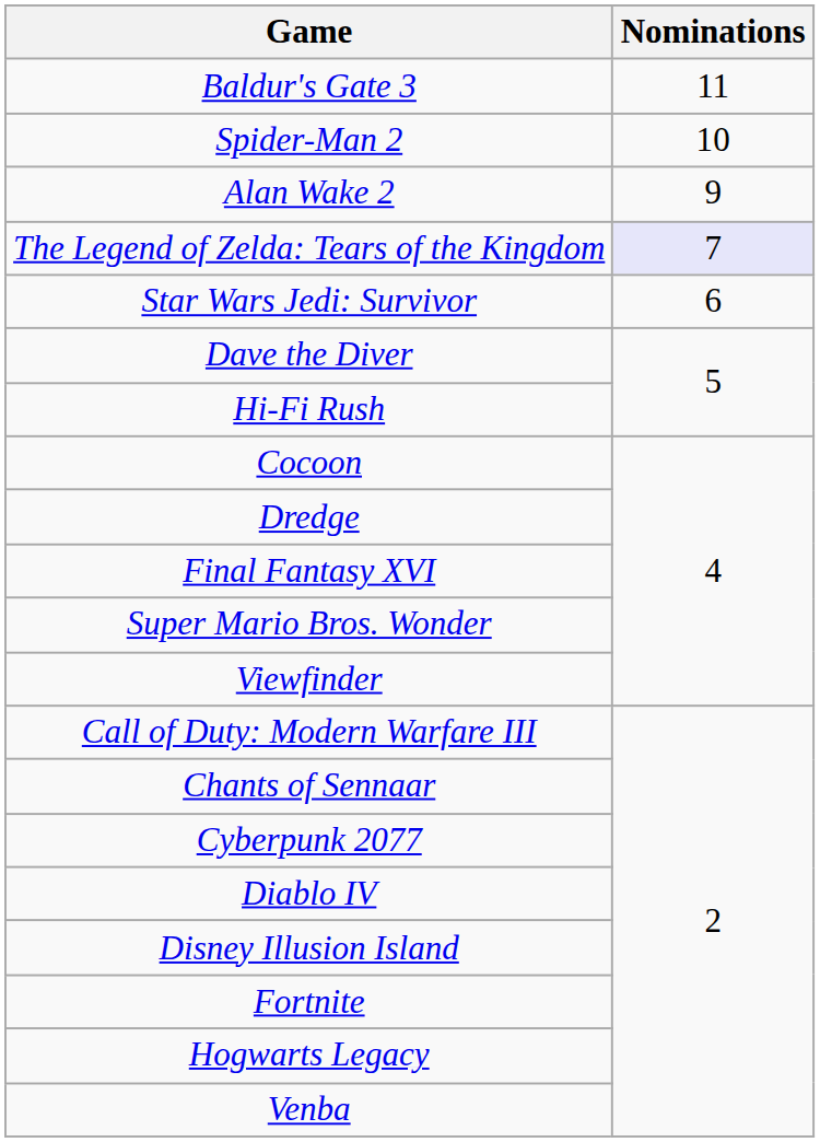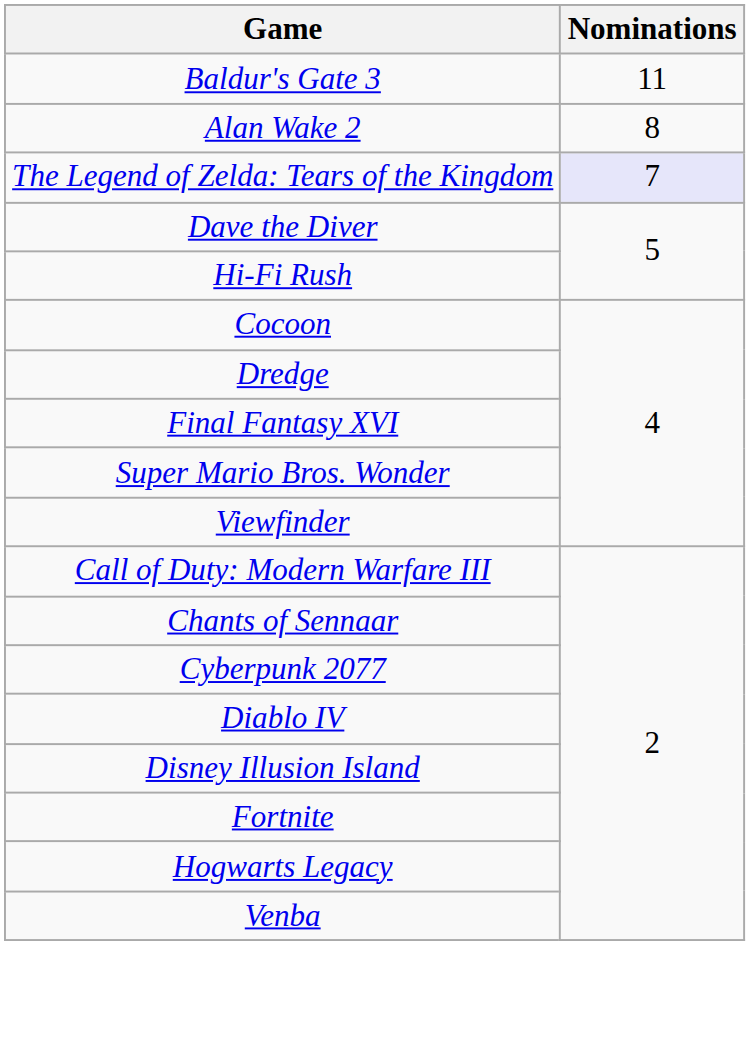 <table class="wikitable sortable plainrowheaders" style="text-align:center">
 <tr>
 <th scope="col" align="center">Game</th>
 <th scope="col" width="55">Nominations</th>
 </tr>
 <tr>
 <td><em><a href='#'>Baldur's Gate 3</a></em></td>
 <td>11</td>
 </tr>
 <tr>
-<td><em><a href='#'>Spider-Man 2</a></em></td>
-<td>10</td>
-</tr>
-<tr>
 <td><em><a href='#'>Alan Wake 2</a></em></td>
-<td>9</td>
+<td>8</td>
 </tr>
 <tr>
 <td><em><a href='#'>The Legend of Zelda: Tears of the Kingdom</a></em></td>
 <td style="background: lavender;">7</td>
-</tr>
-<tr>
-<td><em><a href='#'>Star Wars Jedi: Survivor</a></em></td>
-<td>6</td>
 </tr>
 <tr>
 <td><em><a href='#'>Dave the Diver</a></em></td>
 <td rowspan=2>5</td>
 </tr>
 <tr>
 <td><em><a href='#'>Hi-Fi Rush</a></em></td>
 </tr>
 <tr>
 <td><em><a href='#'>Cocoon</a></em></td>
 <td rowspan=5>4</td>
 </tr>
 <tr>
 <td><em><a href='#'>Dredge</a></em></td>
 </tr>
 <tr>
 <td><em><a href='#'>Final Fantasy XVI</a></em></td>
 </tr>
 <tr>
 <td><em><a href='#'>Super Mario Bros. Wonder</a></em></td>
 </tr>
 <tr>
 <td><em><a href='#'>Viewfinder</a></em></td>
 </tr>
 <tr>
 <td><em><a href='#'>Call of Duty: Modern Warfare III</a></em></td>
 <td rowspan=8>2</td>
 </tr>
 <tr>
 <td><em><a href='#'>Chants of Sennaar</a></em></td>
 </tr>
 <tr>
 <td><em><a href='#'>Cyberpunk 2077</a></em></td>
 </tr>
 <tr>
 <td><em><a href='#'>Diablo IV</a></em></td>
 </tr>
 <tr>
 <td><em><a href='#'>Disney Illusion Island</a></em></td>
 </tr>
 <tr>
 <td><em><a href='#'>Fortnite</a></em></td>
 </tr>
 <tr>
 <td><em><a href='#'>Hogwarts Legacy</a></em></td>
 </tr>
 <tr>
 <td><em><a href='#'>Venba</a></em></td>
 </tr>
 </table>
